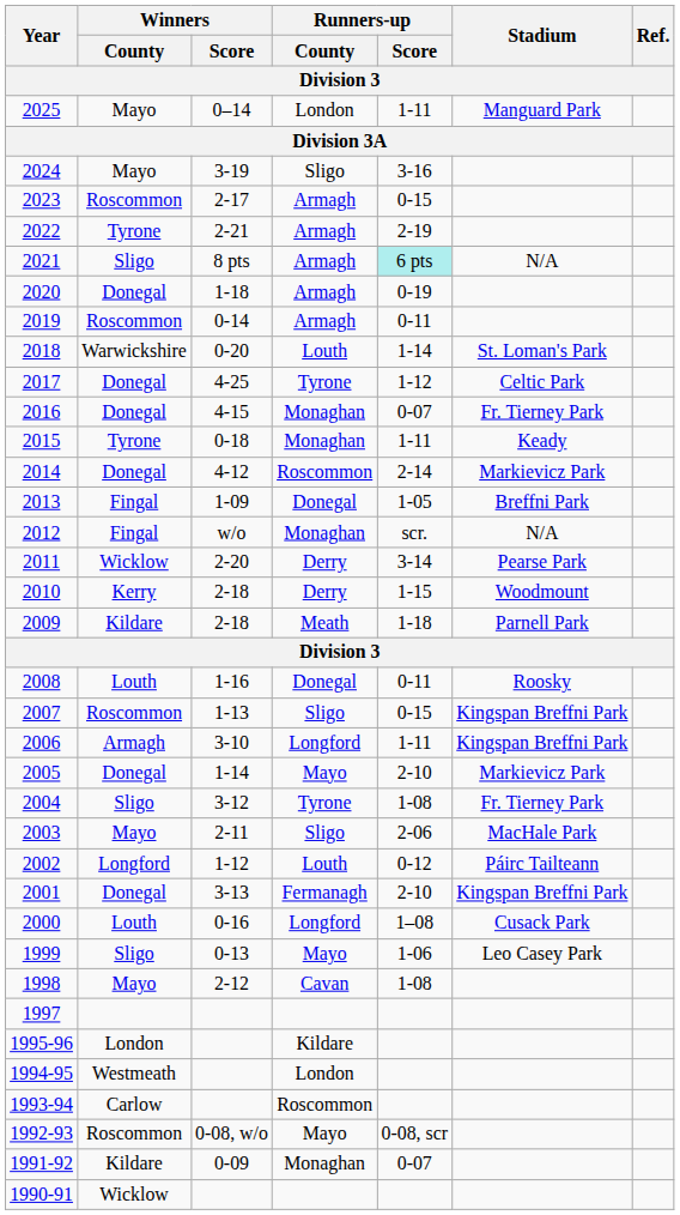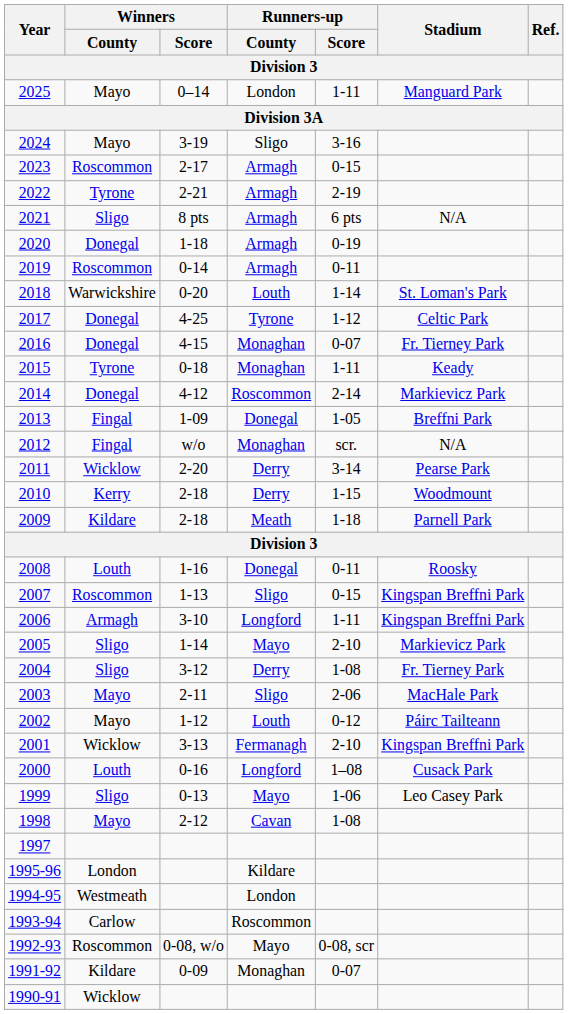 <table class="wikitable sortable" style="text-align:center">
 <tr>
 <th rowspan="2" scope="col">Year</th>
 <th colspan="2" scope="col">Winners</th>
 <th colspan="2" scope="col">Runners-up</th>
 <th rowspan="2" scope="col">Stadium</th>
 <th rowspan="2" scope="col">Ref.</th>
 </tr>
 <tr>
 <th>County</th>
 <th>Score</th>
 <th>County</th>
 <th>Score</th>
 </tr>
 <tr>
 <th colspan="7">Division 3</th>
 </tr>
 <tr>
 <td><a href='#'>2025</a></td>
 <td>Mayo</td>
 <td>0–14</td>
 <td>London</td>
 <td>1-11</td>
 <td><a href='#'>Manguard Park</a></td>
 <td></td>
 </tr>
 <tr>
 <th colspan="7">Division 3A</th>
 </tr>
 <tr>
 <td><a href='#'>2024</a></td>
 <td>Mayo</td>
 <td>3-19</td>
 <td>Sligo</td>
 <td>3-16</td>
 <td></td>
 <td></td>
 </tr>
 <tr>
 <td><a href='#'>2023</a></td>
 <td><a href='#'>Roscommon</a></td>
 <td>2-17</td>
 <td><a href='#'>Armagh</a></td>
 <td>0-15</td>
 <td></td>
 <td></td>
 </tr>
 <tr>
 <td><a href='#'>2022</a></td>
 <td><a href='#'>Tyrone</a></td>
 <td>2-21</td>
 <td><a href='#'>Armagh</a></td>
 <td>2-19</td>
 <td></td>
 <td></td>
 </tr>
 <tr>
 <td><a href='#'>2021</a></td>
 <td><a href='#'>Sligo</a></td>
 <td>8 pts</td>
 <td><a href='#'>Armagh</a></td>
-<td style="background: paleturquoise;">6 pts</td>
+<td>6 pts</td>
 <td>N/A</td>
 <td></td>
 </tr>
 <tr>
 <td><a href='#'>2020</a></td>
 <td><a href='#'>Donegal</a></td>
 <td>1-18</td>
 <td><a href='#'>Armagh</a></td>
 <td>0-19</td>
 <td></td>
 <td></td>
 </tr>
 <tr>
 <td><a href='#'>2019</a></td>
 <td><a href='#'>Roscommon</a></td>
 <td>0-14</td>
 <td><a href='#'>Armagh</a></td>
 <td>0-11</td>
 <td></td>
 <td></td>
 </tr>
 <tr>
 <td><a href='#'>2018</a></td>
 <td>Warwickshire</td>
 <td>0-20</td>
 <td><a href='#'>Louth</a></td>
 <td>1-14</td>
 <td><a href='#'>St. Loman's Park</a></td>
 <td></td>
 </tr>
 <tr>
 <td><a href='#'>2017</a></td>
 <td><a href='#'>Donegal</a></td>
 <td>4-25</td>
 <td><a href='#'>Tyrone</a></td>
 <td>1-12</td>
 <td><a href='#'>Celtic Park</a></td>
 <td></td>
 </tr>
 <tr>
 <td><a href='#'>2016</a></td>
 <td><a href='#'>Donegal</a></td>
 <td>4-15</td>
 <td><a href='#'>Monaghan</a></td>
 <td>0-07</td>
 <td><a href='#'>Fr. Tierney Park</a></td>
 <td></td>
 </tr>
 <tr>
 <td><a href='#'>2015</a></td>
 <td><a href='#'>Tyrone</a></td>
 <td>0-18</td>
 <td><a href='#'>Monaghan</a></td>
 <td>1-11</td>
 <td><a href='#'>Keady</a></td>
 <td></td>
 </tr>
 <tr>
 <td><a href='#'>2014</a></td>
 <td><a href='#'>Donegal</a></td>
 <td>4-12</td>
 <td><a href='#'>Roscommon</a></td>
 <td>2-14</td>
 <td><a href='#'>Markievicz Park</a></td>
 <td></td>
 </tr>
 <tr>
 <td><a href='#'>2013</a></td>
 <td><a href='#'>Fingal</a></td>
 <td>1-09</td>
 <td><a href='#'>Donegal</a></td>
 <td>1-05</td>
 <td><a href='#'>Breffni Park</a></td>
 <td></td>
 </tr>
 <tr>
 <td><a href='#'>2012</a></td>
 <td><a href='#'>Fingal</a></td>
 <td>w/o</td>
 <td><a href='#'>Monaghan</a></td>
 <td>scr.</td>
 <td>N/A</td>
 <td></td>
 </tr>
 <tr>
 <td><a href='#'>2011</a></td>
 <td><a href='#'>Wicklow</a></td>
 <td>2-20</td>
 <td><a href='#'>Derry</a></td>
 <td>3-14</td>
 <td><a href='#'>Pearse Park</a></td>
 <td></td>
 </tr>
 <tr>
 <td><a href='#'>2010</a></td>
 <td><a href='#'>Kerry</a></td>
 <td>2-18</td>
 <td><a href='#'>Derry</a></td>
 <td>1-15</td>
 <td><a href='#'>Woodmount</a></td>
 <td></td>
 </tr>
 <tr>
 <td><a href='#'>2009</a></td>
 <td><a href='#'>Kildare</a></td>
 <td>2-18</td>
 <td><a href='#'>Meath</a></td>
 <td>1-18</td>
 <td><a href='#'>Parnell Park</a></td>
 <td></td>
 </tr>
 <tr>
 <th colspan="7">Division 3</th>
 </tr>
 <tr>
 <td><a href='#'>2008</a></td>
 <td><a href='#'>Louth</a></td>
 <td>1-16</td>
 <td><a href='#'>Donegal</a></td>
 <td>0-11</td>
 <td><a href='#'>Roosky</a></td>
 <td></td>
 </tr>
 <tr>
 <td><a href='#'>2007</a></td>
 <td><a href='#'>Roscommon</a></td>
 <td>1-13</td>
 <td><a href='#'>Sligo</a></td>
 <td>0-15</td>
 <td><a href='#'>Kingspan Breffni Park</a></td>
 <td></td>
 </tr>
 <tr>
 <td><a href='#'>2006</a></td>
 <td><a href='#'>Armagh</a></td>
 <td>3-10</td>
 <td><a href='#'>Longford</a></td>
 <td>1-11</td>
 <td><a href='#'>Kingspan Breffni Park</a></td>
 <td></td>
 </tr>
 <tr>
 <td><a href='#'>2005</a></td>
-<td><a href='#'>Donegal</a></td>
+<td><a href='#'>Sligo</a></td>
 <td>1-14</td>
 <td><a href='#'>Mayo</a></td>
 <td>2-10</td>
 <td><a href='#'>Markievicz Park</a></td>
 <td></td>
 </tr>
 <tr>
 <td><a href='#'>2004</a></td>
 <td><a href='#'>Sligo</a></td>
 <td>3-12</td>
-<td><a href='#'>Tyrone</a></td>
+<td><a href='#'>Derry</a></td>
 <td>1-08</td>
 <td><a href='#'>Fr. Tierney Park</a></td>
 <td></td>
 </tr>
 <tr>
 <td><a href='#'>2003</a></td>
 <td><a href='#'>Mayo</a></td>
 <td>2-11</td>
 <td><a href='#'>Sligo</a></td>
 <td>2-06</td>
 <td><a href='#'>MacHale Park</a></td>
 <td></td>
 </tr>
 <tr>
 <td><a href='#'>2002</a></td>
-<td><a href='#'>Longford</a></td>
+<td>Mayo</td>
 <td>1-12</td>
 <td><a href='#'>Louth</a></td>
 <td>0-12</td>
 <td><a href='#'>Páirc Tailteann</a></td>
 <td></td>
 </tr>
 <tr>
 <td><a href='#'>2001</a></td>
-<td><a href='#'>Donegal</a></td>
+<td>Wicklow</td>
 <td>3-13</td>
 <td><a href='#'>Fermanagh</a></td>
 <td>2-10</td>
 <td><a href='#'>Kingspan Breffni Park</a></td>
 <td></td>
 </tr>
 <tr>
 <td><a href='#'>2000</a></td>
 <td><a href='#'>Louth</a></td>
 <td>0-16</td>
 <td><a href='#'>Longford</a></td>
 <td>1–08</td>
 <td><a href='#'>Cusack Park</a></td>
 <td></td>
 </tr>
 <tr>
 <td><a href='#'>1999</a></td>
 <td><a href='#'>Sligo</a></td>
 <td>0-13</td>
 <td><a href='#'>Mayo</a></td>
 <td>1-06</td>
 <td>Leo Casey Park</td>
 <td></td>
 </tr>
 <tr>
 <td><a href='#'>1998</a></td>
 <td><a href='#'>Mayo</a></td>
 <td>2-12</td>
 <td><a href='#'>Cavan</a></td>
 <td>1-08</td>
 <td></td>
 <td></td>
 </tr>
 <tr>
 <td><a href='#'>1997</a></td>
 <td></td>
 <td></td>
 <td></td>
 <td></td>
 <td></td>
 <td></td>
 </tr>
 <tr>
 <td><a href='#'>1995-96</a></td>
 <td>London</td>
 <td></td>
 <td>Kildare</td>
 <td></td>
 <td></td>
 <td></td>
 </tr>
 <tr>
 <td><a href='#'>1994-95</a></td>
 <td>Westmeath</td>
 <td></td>
 <td>London</td>
 <td></td>
 <td></td>
 <td></td>
 </tr>
 <tr>
 <td><a href='#'>1993-94</a></td>
 <td>Carlow</td>
 <td></td>
 <td>Roscommon</td>
 <td></td>
 <td></td>
 <td></td>
 </tr>
 <tr>
 <td><a href='#'>1992-93</a></td>
 <td>Roscommon</td>
 <td>0-08, w/o</td>
 <td>Mayo</td>
 <td>0-08, scr</td>
 <td></td>
 <td></td>
 </tr>
 <tr>
 <td><a href='#'>1991-92</a></td>
 <td>Kildare</td>
 <td>0-09</td>
 <td>Monaghan</td>
 <td>0-07</td>
 <td></td>
 <td></td>
 </tr>
 <tr>
 <td><a href='#'>1990-91</a></td>
 <td>Wicklow</td>
 <td></td>
 <td></td>
 <td></td>
 <td></td>
 <td></td>
 </tr>
 </table>
